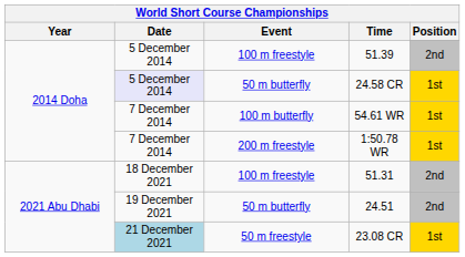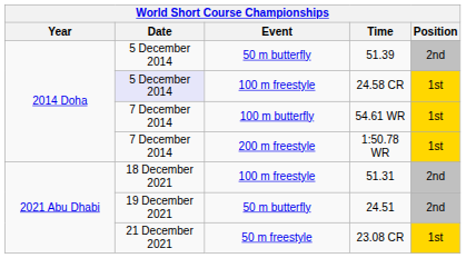 <table class="wikitable collapsible collapsed sortable">
 <tr>
 <th colspan=5><a href='#'>World Short Course Championships</a></th>
 </tr>
 <tr>
 <th width=150>Year</th>
 <th width=120>Date</th>
 <th width=200>Event</th>
 <th width=80>Time</th>
 <th>Position</th>
 </tr>
 <tr align=center>
 <td rowspan=4><a href='#'>2014 Doha</a></td>
 <td>5 December 2014</td>
-<td><a href='#'>100 m freestyle</a></td>
+<td><a href='#'>50 m butterfly</a></td>
 <td>51.39</td>
 <td bgcolor=silver>2nd</td>
 </tr>
 <tr align=center>
 <td style="background: lavender;">5 December 2014</td>
-<td><a href='#'>50 m butterfly</a></td>
+<td><a href='#'>100 m freestyle</a></td>
 <td>24.58 CR</td>
 <td bgcolor=gold>1st</td>
 </tr>
 <tr align=center>
 <td>7 December 2014</td>
 <td><a href='#'>100 m butterfly</a></td>
 <td>54.61 WR</td>
 <td bgcolor=gold>1st</td>
 </tr>
 <tr align=center>
 <td>7 December 2014</td>
 <td><a href='#'>200 m freestyle</a></td>
 <td>1:50.78 WR</td>
 <td bgcolor=gold>1st</td>
 </tr>
 <tr align=center>
 <td rowspan=3><a href='#'>2021 Abu Dhabi</a></td>
 <td>18 December 2021</td>
 <td><a href='#'>100 m freestyle</a></td>
 <td>51.31</td>
 <td bgcolor=silver>2nd</td>
 </tr>
 <tr align=center>
 <td>19 December 2021</td>
 <td><a href='#'>50 m butterfly</a></td>
 <td>24.51</td>
 <td bgcolor=silver>2nd</td>
 </tr>
 <tr align=center>
-<td style="background: lightblue;">21 December 2021</td>
+<td>21 December 2021</td>
 <td><a href='#'>50 m freestyle</a></td>
 <td>23.08 CR</td>
 <td bgcolor=gold>1st</td>
 </tr>
 </table>
